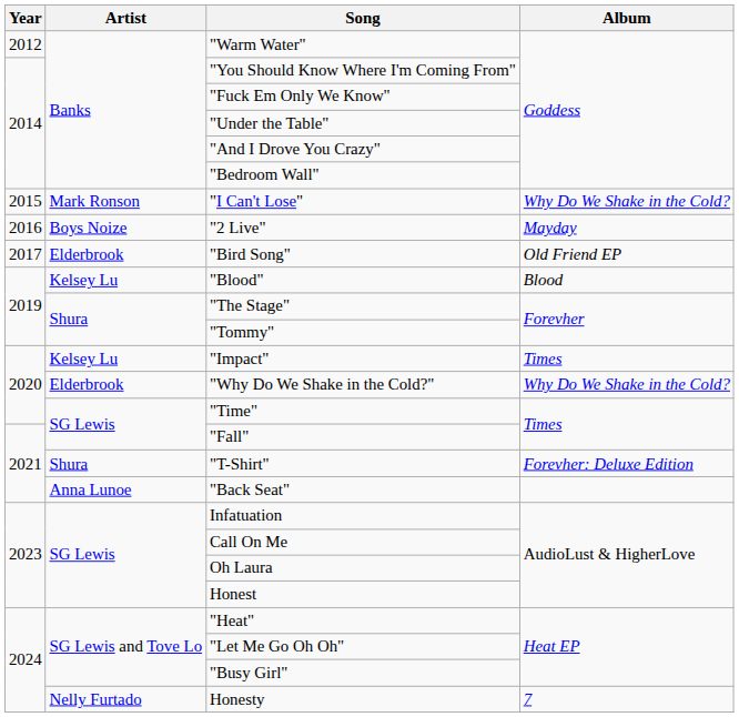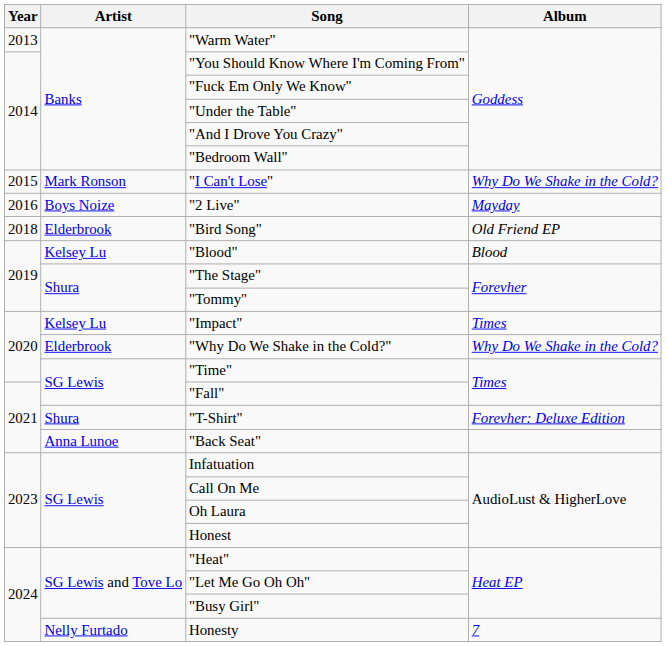 <table class="wikitable">
 <tr>
 <th>Year</th>
 <th>Artist</th>
 <th>Song</th>
 <th>Album</th>
 </tr>
 <tr>
-<td>2012</td>
+<td>2013</td>
 <td rowspan="6"><a href='#'>Banks</a></td>
 <td>"Warm Water"</td>
 <td rowspan="6"><em><a href='#'>Goddess</a></em></td>
 </tr>
 <tr>
 <td rowspan="5">2014</td>
 <td>"You Should Know Where I'm Coming From"</td>
 </tr>
 <tr>
 <td>"Fuck Em Only We Know"</td>
 </tr>
 <tr>
 <td>"Under the Table"</td>
 </tr>
 <tr>
 <td>"And I Drove You Crazy"</td>
 </tr>
 <tr>
 <td>"Bedroom Wall"</td>
 </tr>
 <tr>
 <td>2015</td>
 <td><a href='#'>Mark Ronson</a></td>
 <td>"<a href='#'>I Can't Lose</a>" </td>
 <td><em><a href='#'>Why Do We Shake in the Cold?</a></em></td>
 </tr>
 <tr>
 <td>2016</td>
 <td><a href='#'>Boys Noize</a></td>
 <td>"2 Live"</td>
 <td><em><a href='#'>Mayday</a></em></td>
 </tr>
 <tr>
-<td>2017</td>
+<td>2018</td>
 <td><a href='#'>Elderbrook</a></td>
 <td>"Bird Song"</td>
 <td><em>Old Friend EP</em></td>
 </tr>
 <tr>
 <td rowspan="3">2019</td>
 <td><a href='#'>Kelsey Lu</a></td>
 <td>"Blood"</td>
 <td><em>Blood</em></td>
 </tr>
 <tr>
 <td rowspan="2"><a href='#'>Shura</a></td>
 <td>"The Stage"</td>
 <td rowspan="2"><em><a href='#'>Forevher</a></em></td>
 </tr>
 <tr>
 <td>"Tommy"</td>
 </tr>
 <tr>
 <td rowspan="3">2020</td>
 <td><a href='#'>Kelsey Lu</a></td>
 <td>"Impact" </td>
 <td><a href='#'><em>Times</em></a></td>
 </tr>
 <tr>
 <td><a href='#'>Elderbrook</a></td>
 <td>"Why Do We Shake in the Cold?"</td>
 <td><em><a href='#'>Why Do We Shake in the Cold?</a></em></td>
 </tr>
 <tr>
 <td rowspan="2"><a href='#'>SG Lewis</a></td>
 <td>"Time" </td>
 <td rowspan="2"><a href='#'><em>Times</em></a></td>
 </tr>
 <tr>
 <td rowspan="3">2021</td>
 <td>"Fall"</td>
 </tr>
 <tr>
 <td><a href='#'>Shura</a></td>
 <td>"T-Shirt"</td>
 <td><em><a href='#'>Forevher: Deluxe Edition</a></em></td>
 </tr>
 <tr>
 <td><a href='#'>Anna Lunoe</a></td>
 <td>"Back Seat" </td>
 <td></td>
 </tr>
 <tr>
 <td rowspan="4">2023</td>
 <td rowspan="4"><a href='#'>SG Lewis</a></td>
 <td>Infatuation</td>
 <td rowspan="4">AudioLust & HigherLove</td>
 </tr>
 <tr>
 <td>Call On Me </td>
 </tr>
 <tr>
 <td>Oh Laura</td>
 </tr>
 <tr>
 <td>Honest</td>
 </tr>
 <tr>
 <td rowspan="4">2024</td>
 <td rowspan="3"><a href='#'>SG Lewis</a> and <a href='#'>Tove Lo</a></td>
 <td>"Heat"</td>
 <td rowspan="3"><em><a href='#'>Heat EP</a></em></td>
 </tr>
 <tr>
 <td>"Let Me Go Oh Oh"</td>
 </tr>
 <tr>
 <td>"Busy Girl"</td>
 </tr>
 <tr>
 <td><a href='#'>Nelly Furtado</a></td>
 <td>Honesty</td>
 <td><em><a href='#'>7</a></em></td>
 </tr>
 </table>
